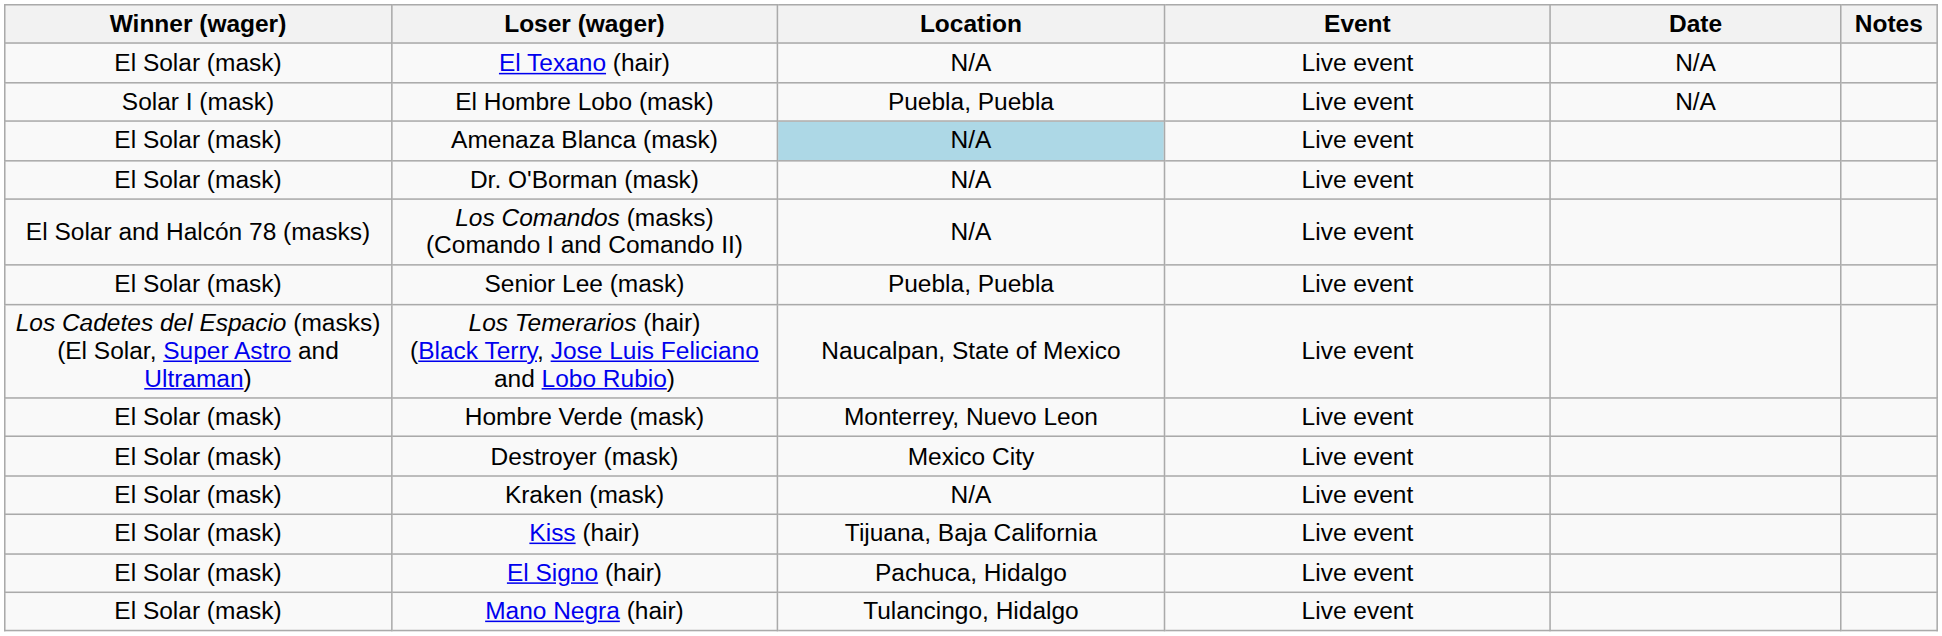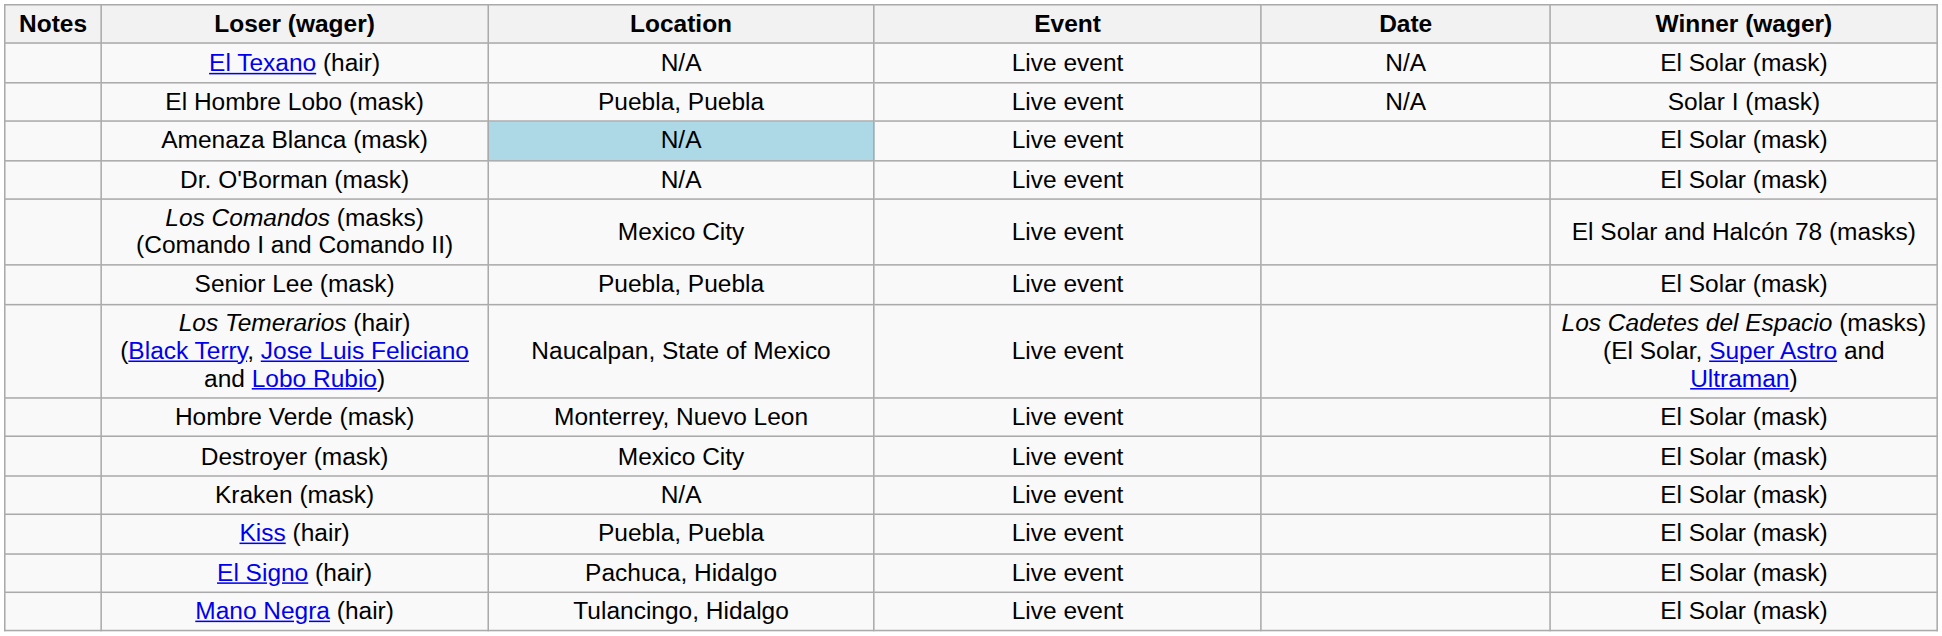 <table class="wikitable sortable" width=100%  style="text-align: center">
 <tr>
-<th width=20% scope="col">Winner (wager)</th>
+<th class="unsortable" width=5% scope="col">Notes</th>
 <th width=20% scope="col">Loser (wager)</th>
 <th width=20% scope="col">Location</th>
 <th width=20% scope="col">Event</th>
 <th width=15% scope="col">Date</th>
-<th class="unsortable" width=5% scope="col">Notes</th>
+<th width=20% scope="col">Winner (wager)</th>
 </tr>
 <tr>
-<td>El Solar (mask)</td>
+<td></td>
 <td><a href='#'>El Texano</a> (hair)</td>
 <td>N/A</td>
 <td>Live event</td>
 <td>N/A</td>
-<td></td>
+<td>El Solar (mask)</td>
 </tr>
 <tr>
-<td>Solar I  (mask)</td>
+<td></td>
 <td>El Hombre Lobo (mask)</td>
 <td>Puebla, Puebla</td>
 <td>Live event</td>
 <td>N/A</td>
-<td></td>
+<td>Solar I  (mask)</td>
 </tr>
 <tr>
-<td>El Solar (mask)</td>
+<td></td>
 <td>Amenaza Blanca (mask)</td>
 <td style="background: lightblue;">N/A</td>
 <td>Live event</td>
 <td></td>
-<td></td>
+<td>El Solar (mask)</td>
 </tr>
 <tr>
-<td>El Solar (mask)</td>
+<td></td>
 <td>Dr. O'Borman (mask)</td>
 <td>N/A</td>
 <td>Live event</td>
 <td></td>
-<td></td>
+<td>El Solar (mask)</td>
 </tr>
 <tr>
-<td>El Solar and Halcón 78 (masks)</td>
+<td></td>
 <td><em>Los Comandos</em> (masks)<br>(Comando I and Comando II)</td>
-<td>N/A</td>
+<td>Mexico City</td>
 <td>Live event</td>
 <td></td>
-<td></td>
+<td>El Solar and Halcón 78 (masks)</td>
 </tr>
 <tr>
-<td>El Solar (mask)</td>
+<td></td>
 <td>Senior Lee (mask)</td>
 <td>Puebla, Puebla</td>
 <td>Live event</td>
 <td></td>
-<td></td>
+<td>El Solar (mask)</td>
 </tr>
 <tr>
-<td><em>Los Cadetes del Espacio</em> (masks)<br>(El Solar, <a href='#'>Super Astro</a> and <a href='#'>Ultraman</a>)</td>
+<td></td>
 <td><em>Los Temerarios</em> (hair)<br>(<a href='#'>Black Terry</a>, <a href='#'>Jose Luis Feliciano</a> and <a href='#'>Lobo Rubio</a>)</td>
 <td>Naucalpan, State of Mexico</td>
 <td>Live event</td>
 <td></td>
-<td></td>
+<td><em>Los Cadetes del Espacio</em> (masks)<br>(El Solar, <a href='#'>Super Astro</a> and <a href='#'>Ultraman</a>)</td>
 </tr>
 <tr>
-<td>El Solar (mask)</td>
+<td></td>
 <td>Hombre Verde (mask)</td>
 <td>Monterrey, Nuevo Leon</td>
 <td>Live event</td>
 <td></td>
-<td></td>
+<td>El Solar (mask)</td>
 </tr>
 <tr>
-<td>El Solar (mask)</td>
+<td></td>
 <td>Destroyer (mask)</td>
 <td>Mexico City</td>
 <td>Live event</td>
 <td></td>
-<td></td>
+<td>El Solar (mask)</td>
 </tr>
 <tr>
-<td>El Solar (mask)</td>
+<td></td>
 <td>Kraken (mask)</td>
 <td>N/A</td>
 <td>Live event</td>
 <td></td>
-<td></td>
+<td>El Solar (mask)</td>
 </tr>
 <tr>
-<td>El Solar (mask)</td>
+<td></td>
 <td><a href='#'>Kiss</a> (hair)</td>
-<td>Tijuana, Baja California</td>
+<td>Puebla, Puebla</td>
 <td>Live event</td>
 <td></td>
-<td></td>
+<td>El Solar (mask)</td>
 </tr>
 <tr>
-<td>El Solar (mask)</td>
+<td></td>
 <td><a href='#'>El Signo</a> (hair)</td>
 <td>Pachuca, Hidalgo</td>
 <td>Live event</td>
 <td></td>
-<td></td>
+<td>El Solar (mask)</td>
 </tr>
 <tr>
-<td>El Solar (mask)</td>
+<td> </td>
 <td><a href='#'>Mano Negra</a> (hair)</td>
 <td>Tulancingo, Hidalgo</td>
 <td>Live event</td>
 <td></td>
-<td> </td>
+<td>El Solar (mask)</td>
 </tr>
 </table>
